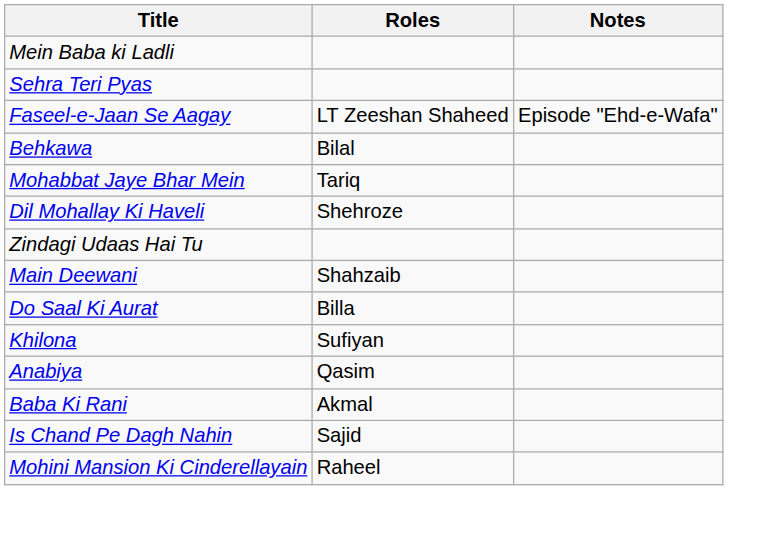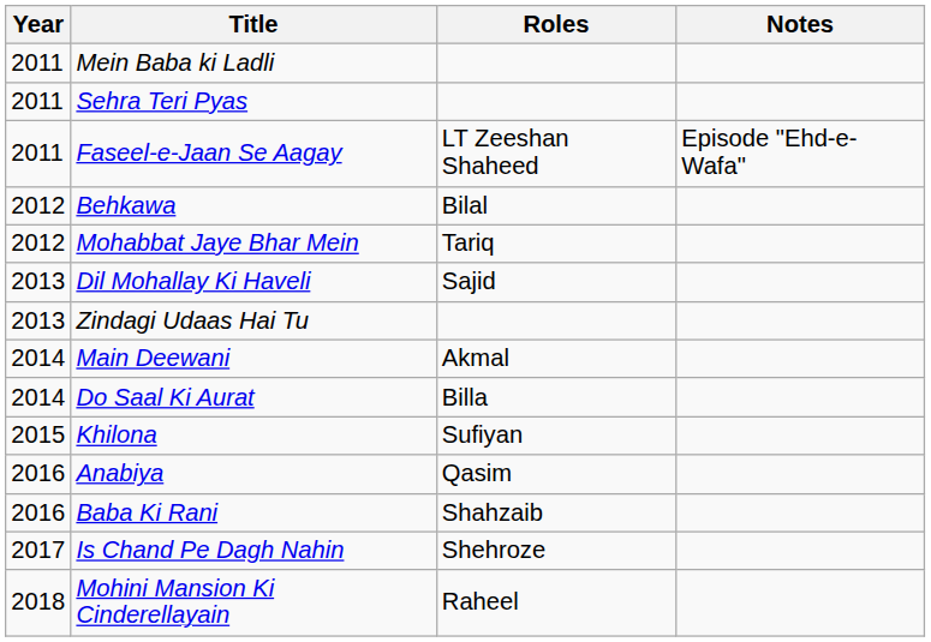 <table class="wikitable">
 <tr>
+<th>Year</th>
 <th>Title</th>
 <th>Roles</th>
 <th>Notes</th>
 </tr>
 <tr>
+<td>2011</td>
 <td><em>Mein Baba ki Ladli</em></td>
 <td></td>
 <td></td>
 </tr>
 <tr>
+<td>2011</td>
 <td><em><a href='#'>Sehra Teri Pyas</a></em></td>
 <td></td>
 <td></td>
 </tr>
 <tr>
+<td>2011</td>
 <td><em><a href='#'>Faseel-e-Jaan Se Aagay</a></em></td>
 <td>LT Zeeshan Shaheed</td>
 <td>Episode "Ehd-e-Wafa"</td>
 </tr>
 <tr>
+<td>2012</td>
 <td><em><a href='#'>Behkawa</a></em></td>
 <td>Bilal</td>
 <td></td>
 </tr>
 <tr>
+<td>2012</td>
 <td><em><a href='#'>Mohabbat Jaye Bhar Mein</a></em></td>
 <td>Tariq</td>
 <td></td>
 </tr>
 <tr>
+<td>2013</td>
 <td><em><a href='#'>Dil Mohallay Ki Haveli</a></em></td>
-<td>Shehroze</td>
+<td>Sajid</td>
 <td></td>
 </tr>
 <tr>
+<td>2013</td>
 <td><em>Zindagi Udaas Hai Tu</em></td>
 <td></td>
 <td></td>
 </tr>
 <tr>
+<td>2014</td>
 <td><em><a href='#'>Main Deewani</a></em></td>
-<td>Shahzaib</td>
+<td>Akmal</td>
 <td></td>
 </tr>
 <tr>
+<td>2014</td>
 <td><em><a href='#'>Do Saal Ki Aurat</a></em></td>
 <td>Billa</td>
 <td></td>
 </tr>
 <tr>
+<td>2015</td>
 <td><em><a href='#'>Khilona</a></em></td>
 <td>Sufiyan</td>
 <td></td>
 </tr>
 <tr>
+<td>2016</td>
 <td><em><a href='#'>Anabiya</a></em></td>
 <td>Qasim</td>
 <td></td>
 </tr>
 <tr>
+<td>2016</td>
 <td><em><a href='#'>Baba Ki Rani</a></em></td>
-<td>Akmal</td>
+<td>Shahzaib</td>
 <td></td>
 </tr>
 <tr>
+<td>2017</td>
 <td><em><a href='#'>Is Chand Pe Dagh Nahin</a></em></td>
-<td>Sajid</td>
+<td>Shehroze</td>
 <td></td>
 </tr>
 <tr>
+<td>2018</td>
 <td><em><a href='#'>Mohini Mansion Ki Cinderellayain</a></em></td>
 <td>Raheel</td>
 <td></td>
 </tr>
 </table>
